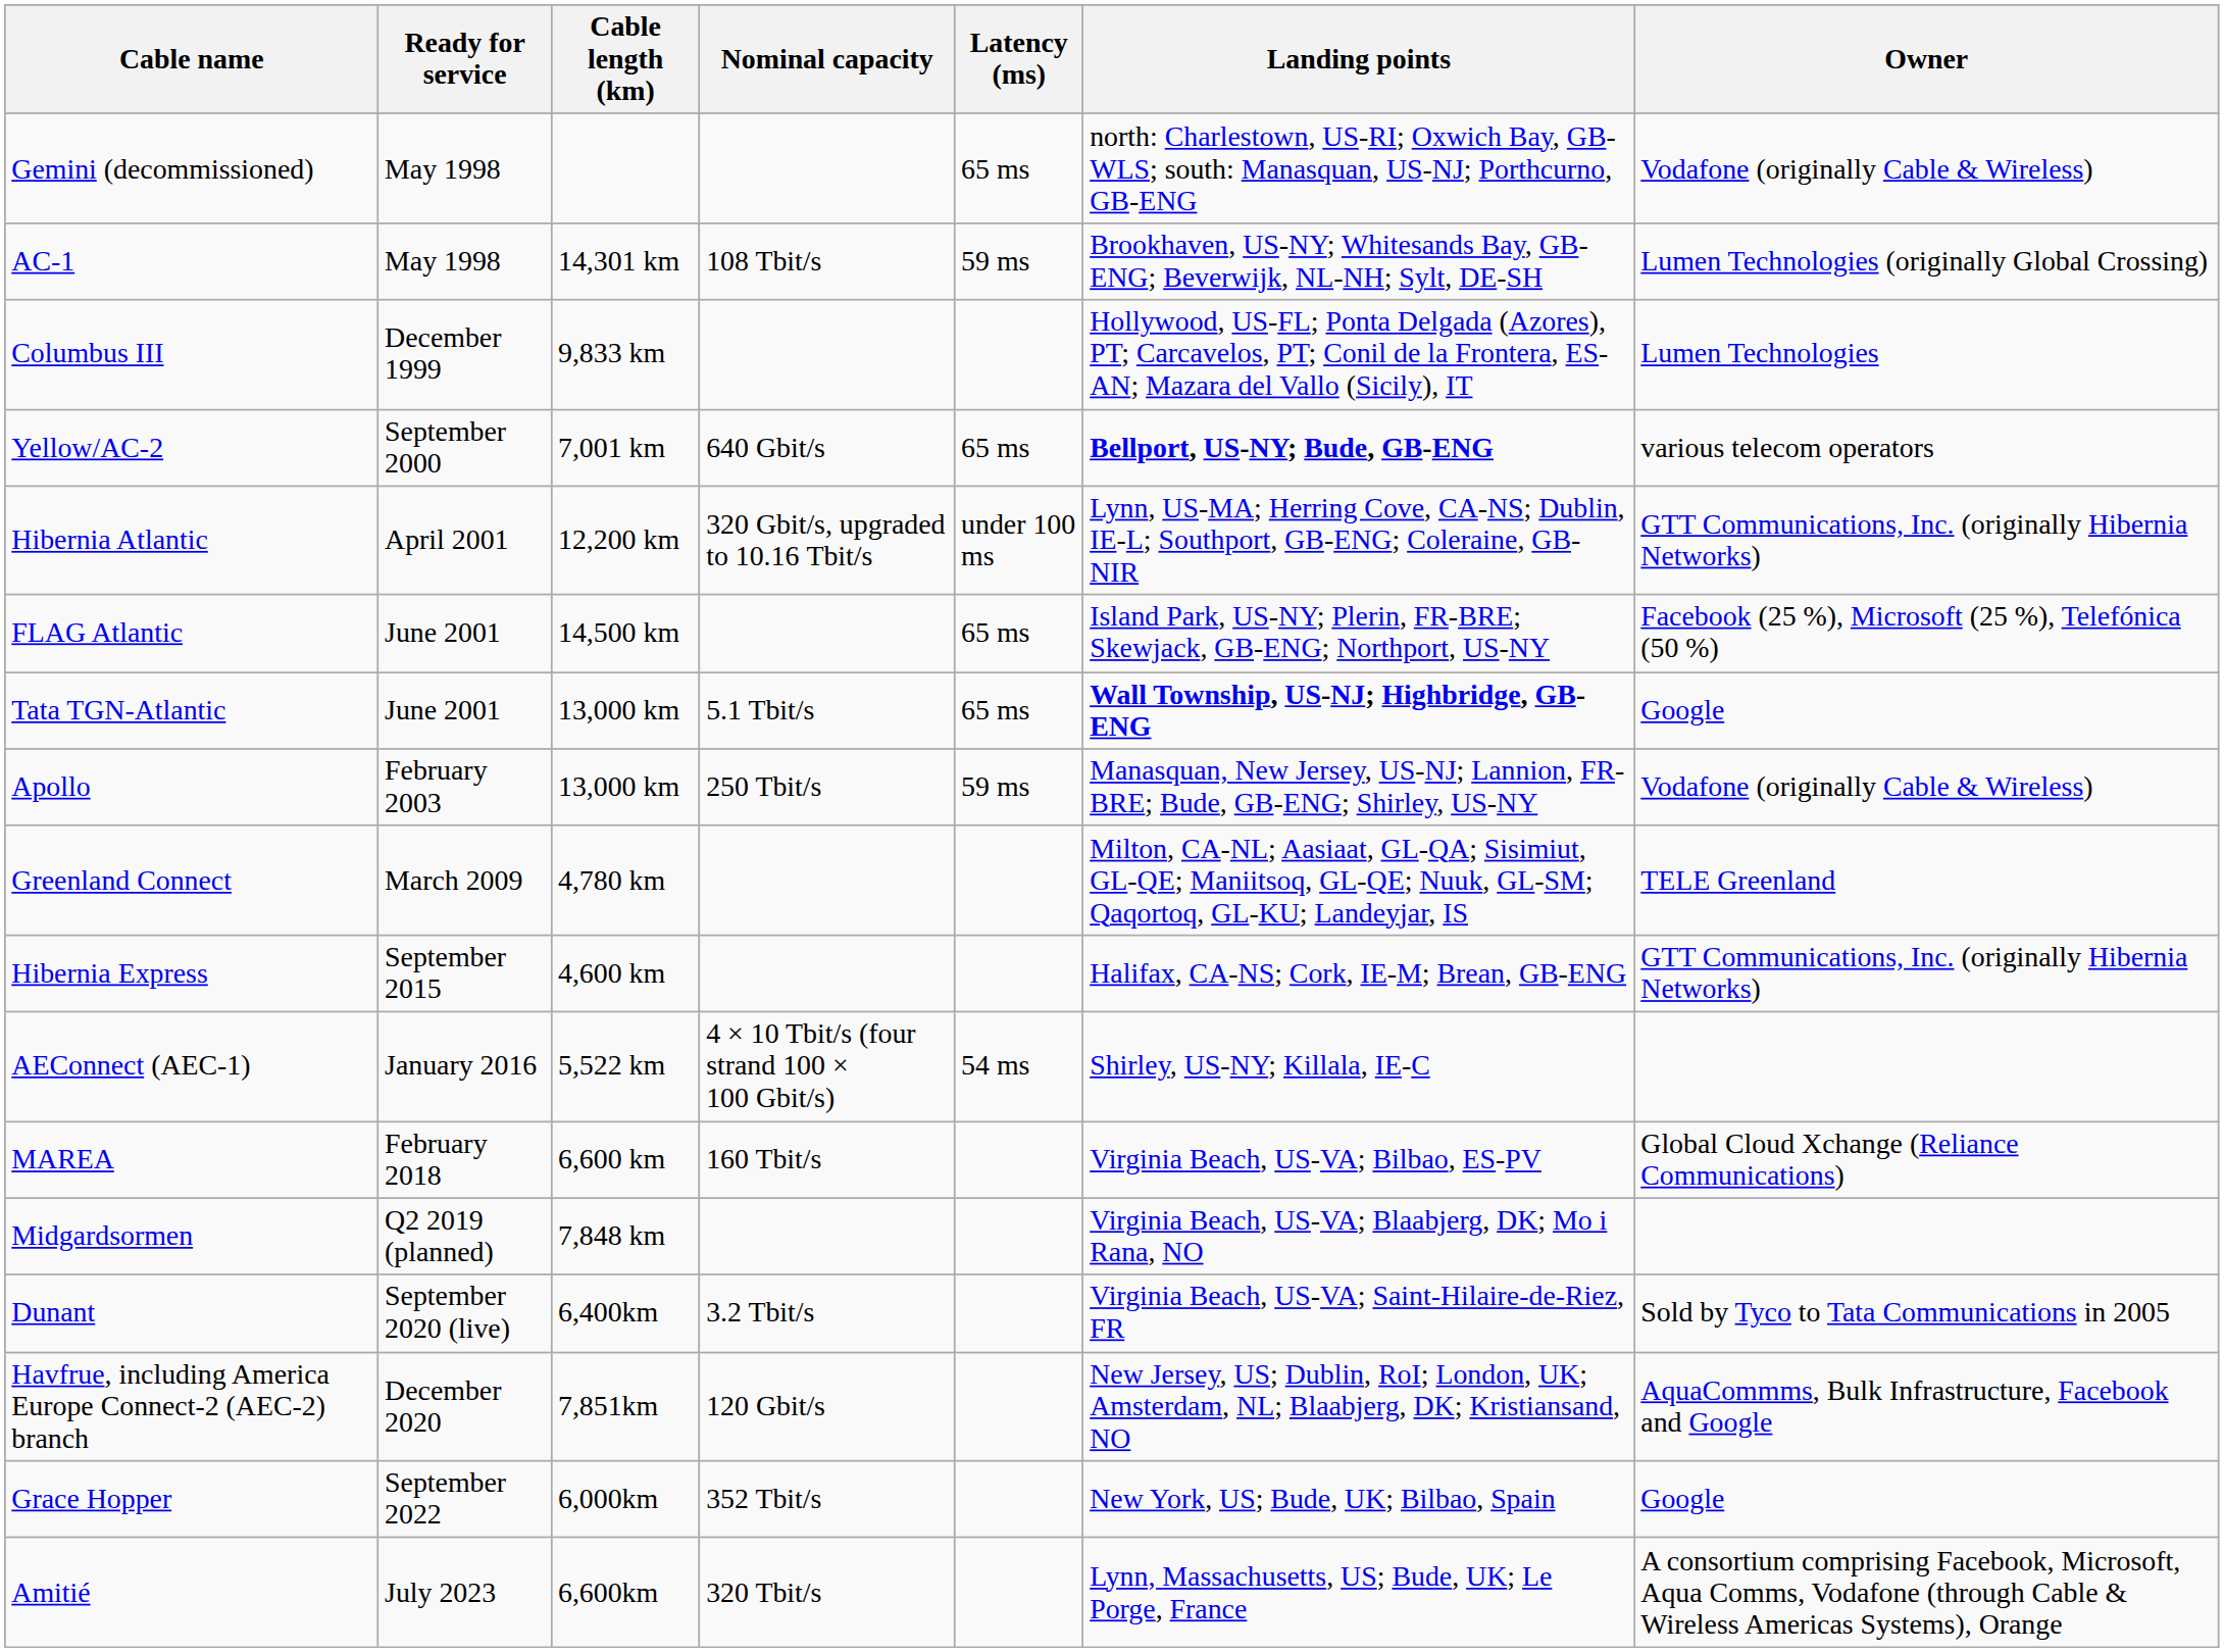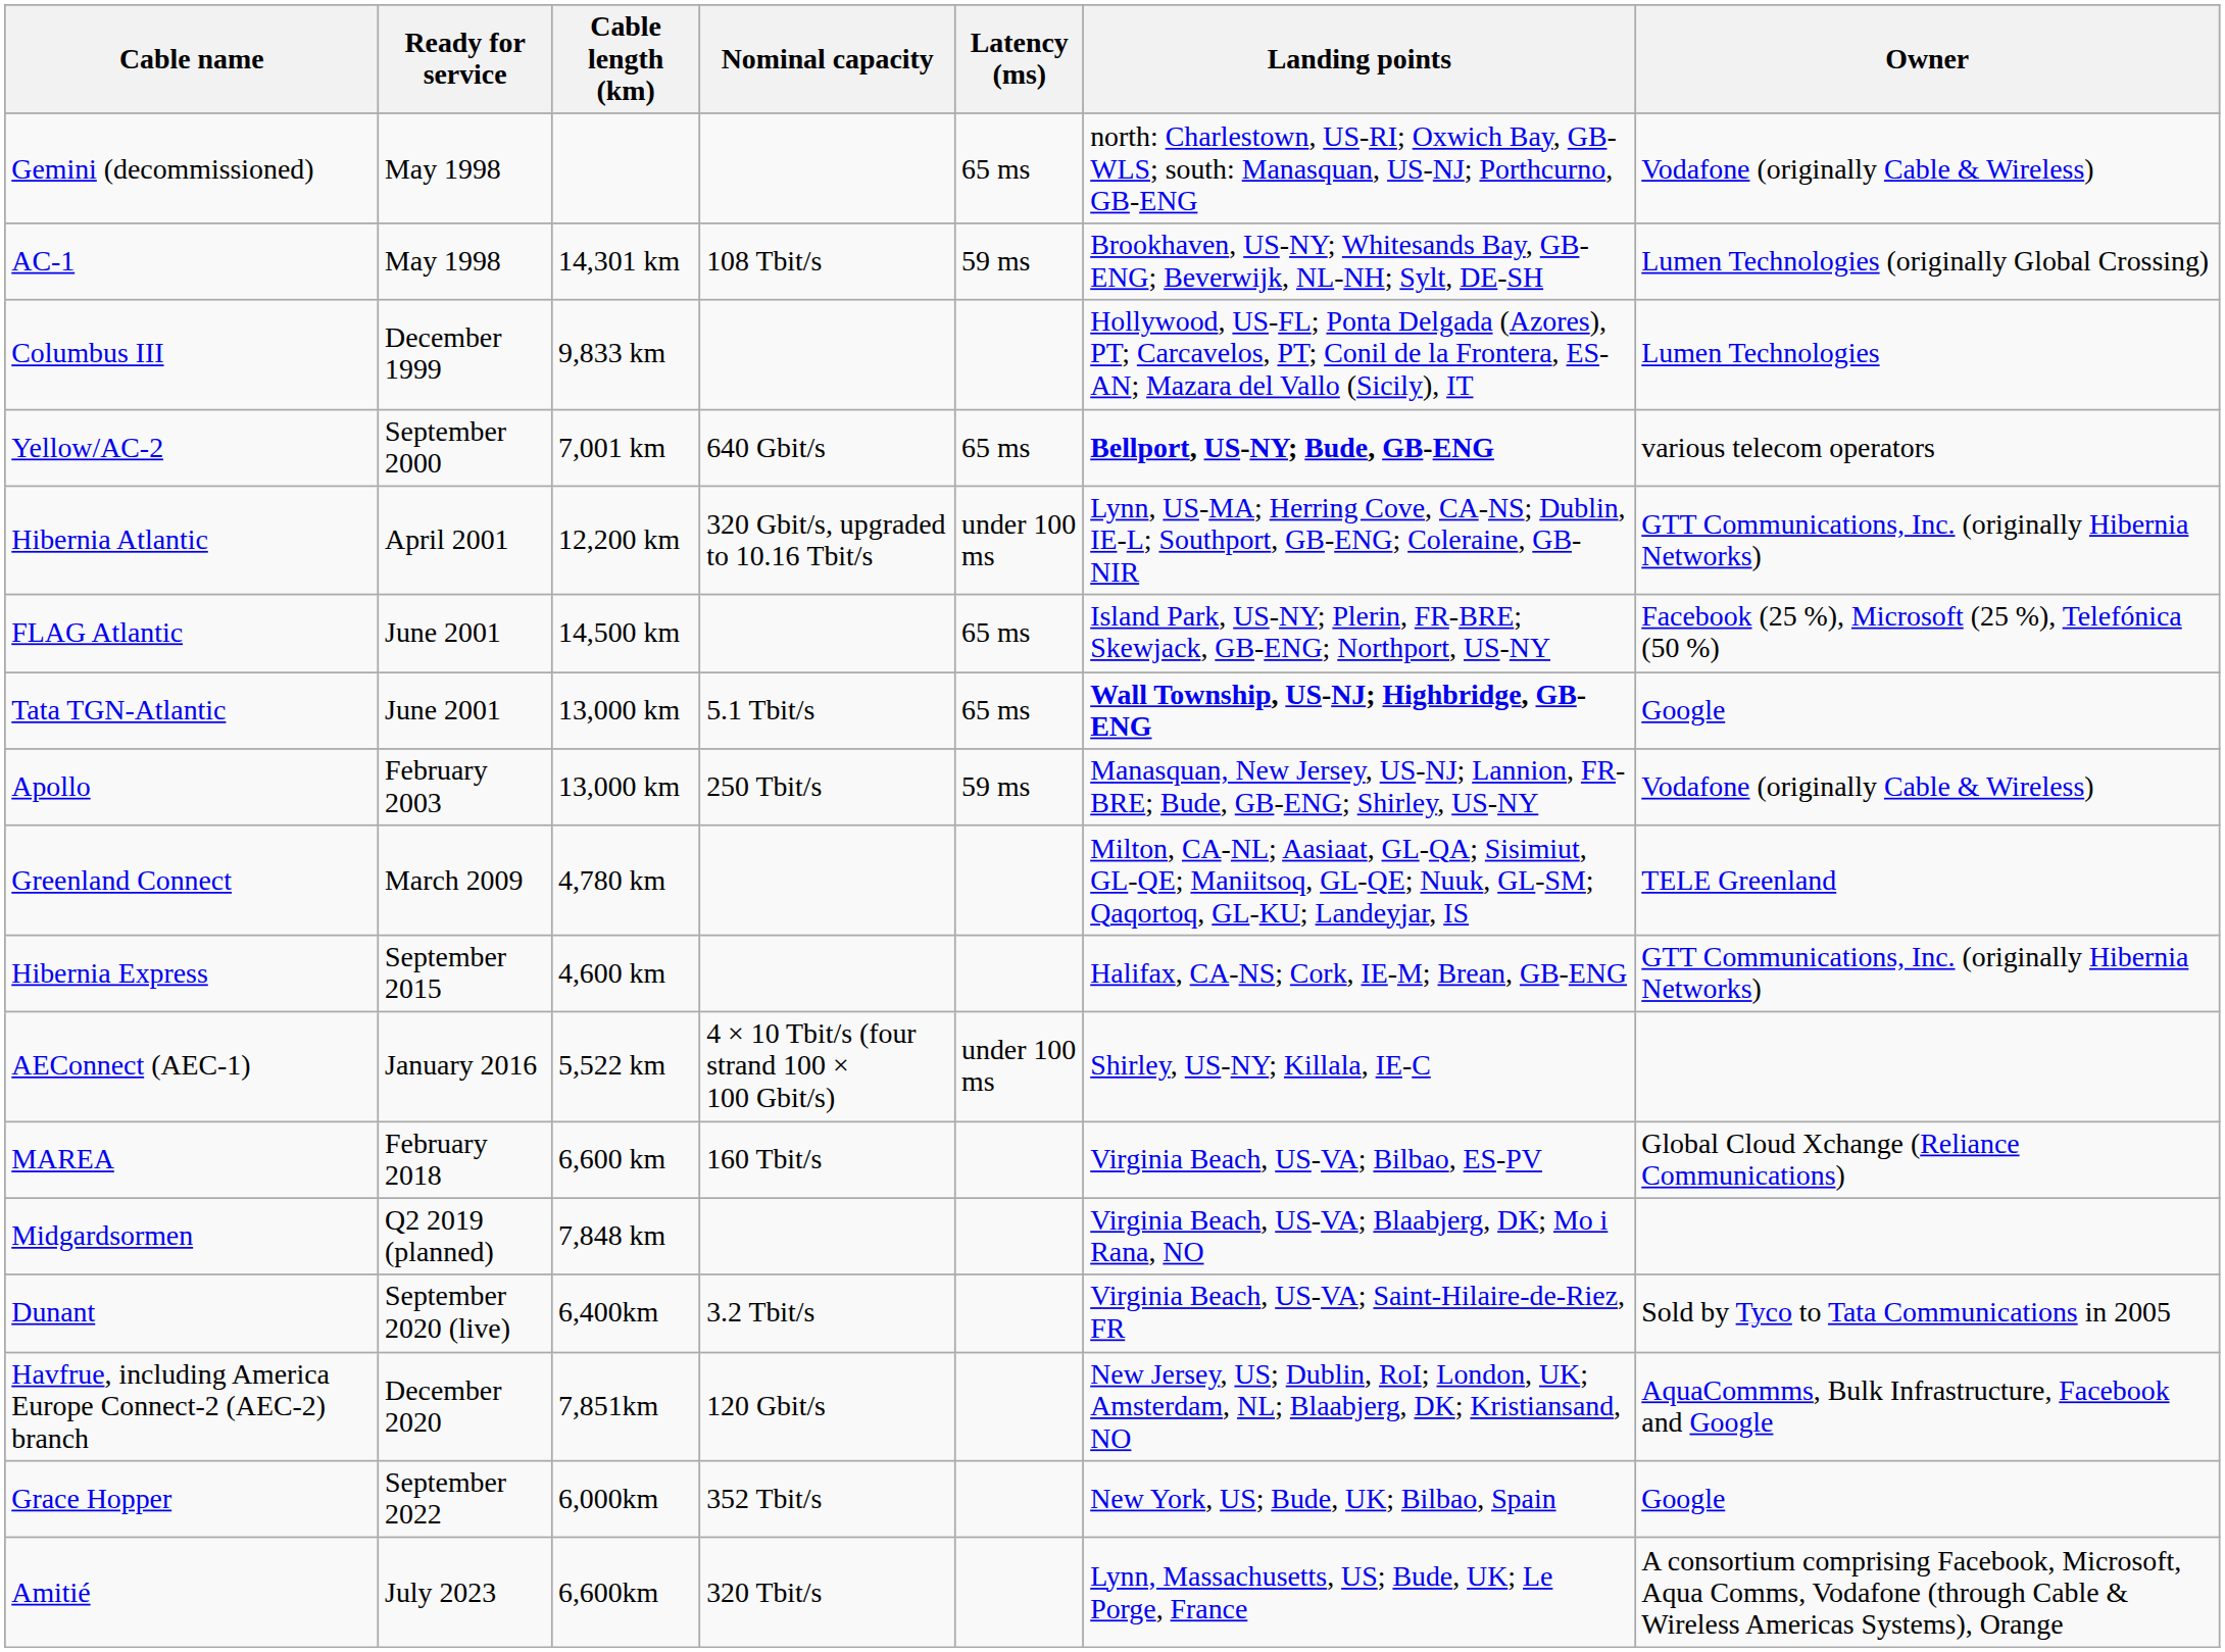 <table class="wikitable sortable">
 <tr>
 <th>Cable name</th>
 <th>Ready for service</th>
 <th>Cable length (km)</th>
 <th>Nominal capacity</th>
 <th>Latency (ms)</th>
 <th>Landing points</th>
 <th>Owner</th>
 </tr>
 <tr>
 <td><a href='#'>Gemini</a> (decommissioned)</td>
 <td>May 1998</td>
 <td></td>
 <td></td>
 <td>65 ms</td>
 <td>north: <a href='#'>Charlestown</a>, <a href='#'>US</a>-<a href='#'>RI</a>; <a href='#'>Oxwich Bay</a>, <a href='#'>GB</a>-<a href='#'>WLS</a>; south: <a href='#'>Manasquan</a>, <a href='#'>US</a>-<a href='#'>NJ</a>; <a href='#'>Porthcurno</a>, <a href='#'>GB</a>-<a href='#'>ENG</a></td>
 <td><a href='#'>Vodafone</a> (originally <a href='#'>Cable & Wireless</a>)</td>
 </tr>
 <tr>
 <td><a href='#'>AC-1</a></td>
 <td>May 1998</td>
 <td>14,301 km</td>
 <td>108 Tbit/s</td>
 <td>59 ms</td>
 <td><a href='#'>Brookhaven</a>, <a href='#'>US</a>-<a href='#'>NY</a>; <a href='#'>Whitesands Bay</a>, <a href='#'>GB</a>-<a href='#'>ENG</a>; <a href='#'>Beverwijk</a>, <a href='#'>NL</a>-<a href='#'>NH</a>; <a href='#'>Sylt</a>, <a href='#'>DE</a>-<a href='#'>SH</a></td>
 <td><a href='#'>Lumen Technologies</a> (originally Global Crossing)</td>
 </tr>
 <tr>
 <td><a href='#'>Columbus III</a></td>
 <td>December 1999</td>
 <td>9,833 km</td>
 <td></td>
 <td></td>
 <td><a href='#'>Hollywood</a>, <a href='#'>US</a>-<a href='#'>FL</a>; <a href='#'>Ponta Delgada</a> (<a href='#'>Azores</a>), <a href='#'>PT</a>; <a href='#'>Carcavelos</a>, <a href='#'>PT</a>; <a href='#'>Conil de la Frontera</a>, <a href='#'>ES</a>-<a href='#'>AN</a>; <a href='#'>Mazara del Vallo</a> (<a href='#'>Sicily</a>), <a href='#'>IT</a></td>
 <td><a href='#'>Lumen Technologies</a></td>
 </tr>
 <tr>
 <td><a href='#'>Yellow/AC-2</a></td>
 <td>September 2000</td>
 <td>7,001 km</td>
 <td>640 Gbit/s</td>
 <td>65 ms</td>
 <td><strong><a href='#'>Bellport</a>, <a href='#'>US</a>-<a href='#'>NY</a>; <a href='#'>Bude</a>, <a href='#'>GB</a>-<a href='#'>ENG</a></strong></td>
 <td>various telecom operators</td>
 </tr>
 <tr>
 <td><a href='#'>Hibernia Atlantic</a></td>
 <td>April 2001</td>
 <td>12,200 km</td>
 <td>320 Gbit/s, upgraded to 10.16 Tbit/s</td>
 <td>under 100 ms</td>
 <td><a href='#'>Lynn</a>, <a href='#'>US</a>-<a href='#'>MA</a>; <a href='#'>Herring Cove</a>, <a href='#'>CA</a>-<a href='#'>NS</a>; <a href='#'>Dublin</a>, <a href='#'>IE</a>-<a href='#'>L</a>; <a href='#'>Southport</a>, <a href='#'>GB</a>-<a href='#'>ENG</a>; <a href='#'>Coleraine</a>, <a href='#'>GB</a>-<a href='#'>NIR</a></td>
 <td><a href='#'>GTT Communications, Inc.</a> (originally <a href='#'>Hibernia Networks</a>)</td>
 </tr>
 <tr>
 <td><a href='#'>FLAG Atlantic</a></td>
 <td>June 2001</td>
 <td>14,500 km</td>
 <td></td>
 <td>65 ms</td>
 <td><a href='#'>Island Park</a>, <a href='#'>US</a>-<a href='#'>NY</a>; <a href='#'>Plerin</a>, <a href='#'>FR</a>-<a href='#'>BRE</a>; <a href='#'>Skewjack</a>, <a href='#'>GB</a>-<a href='#'>ENG</a>; <a href='#'>Northport</a>, <a href='#'>US</a>-<a href='#'>NY</a></td>
 <td><a href='#'>Facebook</a> (25 %), <a href='#'>Microsoft</a> (25 %), <a href='#'>Telefónica</a> (50 %)</td>
 </tr>
 <tr>
 <td><a href='#'>Tata TGN-Atlantic</a></td>
 <td>June 2001</td>
 <td>13,000 km</td>
 <td>5.1 Tbit/s</td>
 <td>65 ms</td>
 <td><strong><a href='#'>Wall Township</a>, <a href='#'>US</a>-<a href='#'>NJ</a>; <a href='#'>Highbridge</a>, <a href='#'>GB</a>-<a href='#'>ENG</a></strong></td>
 <td><a href='#'>Google</a></td>
 </tr>
 <tr>
 <td><a href='#'>Apollo</a></td>
 <td>February 2003</td>
 <td>13,000 km</td>
 <td>250 Tbit/s</td>
 <td>59 ms</td>
 <td><a href='#'>Manasquan, New Jersey</a>, <a href='#'>US</a>-<a href='#'>NJ</a>; <a href='#'>Lannion</a>, <a href='#'>FR</a>-<a href='#'>BRE</a>; <a href='#'>Bude</a>, <a href='#'>GB</a>-<a href='#'>ENG</a>; <a href='#'>Shirley</a>, <a href='#'>US</a>-<a href='#'>NY</a></td>
 <td><a href='#'>Vodafone</a> (originally <a href='#'>Cable & Wireless</a>)</td>
 </tr>
 <tr>
 <td><a href='#'>Greenland Connect</a></td>
 <td>March 2009</td>
 <td>4,780 km</td>
 <td></td>
 <td></td>
 <td><a href='#'>Milton</a>, <a href='#'>CA</a>-<a href='#'>NL</a>; <a href='#'>Aasiaat</a>, <a href='#'>GL</a>-<a href='#'>QA</a>; <a href='#'>Sisimiut</a>, <a href='#'>GL</a>-<a href='#'>QE</a>; <a href='#'>Maniitsoq</a>, <a href='#'>GL</a>-<a href='#'>QE</a>; <a href='#'>Nuuk</a>, <a href='#'>GL</a>-<a href='#'>SM</a>; <a href='#'>Qaqortoq</a>, <a href='#'>GL</a>-<a href='#'>KU</a>; <a href='#'>Landeyjar</a>, <a href='#'>IS</a></td>
 <td><a href='#'>TELE Greenland</a></td>
 </tr>
 <tr>
 <td><a href='#'>Hibernia Express</a></td>
 <td>September 2015</td>
 <td>4,600 km</td>
 <td></td>
 <td></td>
 <td><a href='#'>Halifax</a>, <a href='#'>CA</a>-<a href='#'>NS</a>; <a href='#'>Cork</a>, <a href='#'>IE</a>-<a href='#'>M</a>; <a href='#'>Brean</a>, <a href='#'>GB</a>-<a href='#'>ENG</a></td>
 <td><a href='#'>GTT Communications, Inc.</a> (originally <a href='#'>Hibernia Networks</a>)</td>
 </tr>
 <tr>
 <td><a href='#'>AEConnect</a> (AEC-1)</td>
 <td>January 2016</td>
 <td>5,522 km</td>
 <td>4 × 10 Tbit/s (four strand 100 × 100 Gbit/s)</td>
-<td>54 ms</td>
+<td>under 100 ms</td>
 <td><a href='#'>Shirley</a>, <a href='#'>US</a>-<a href='#'>NY</a>; <a href='#'>Killala</a>, <a href='#'>IE</a>-<a href='#'>C</a></td>
 <td></td>
 </tr>
 <tr>
 <td><a href='#'>MAREA</a></td>
 <td>February 2018</td>
 <td>6,600 km</td>
 <td>160 Tbit/s</td>
 <td></td>
 <td><a href='#'>Virginia Beach</a>, <a href='#'>US</a>-<a href='#'>VA</a>; <a href='#'>Bilbao</a>, <a href='#'>ES</a>-<a href='#'>PV</a></td>
 <td>Global Cloud Xchange (<a href='#'>Reliance Communications</a>)</td>
 </tr>
 <tr>
 <td><a href='#'>Midgardsormen</a></td>
 <td>Q2 2019 (planned)</td>
 <td>7,848 km</td>
 <td></td>
 <td></td>
 <td><a href='#'>Virginia Beach</a>, <a href='#'>US</a>-<a href='#'>VA</a>; <a href='#'>Blaabjerg</a>, <a href='#'>DK</a>; <a href='#'>Mo i Rana</a>, <a href='#'>NO</a></td>
 <td></td>
 </tr>
 <tr>
 <td><a href='#'>Dunant</a></td>
 <td>September 2020 (live)</td>
 <td>6,400km</td>
 <td>3.2 Tbit/s</td>
 <td></td>
 <td><a href='#'>Virginia Beach</a>, <a href='#'>US</a>-<a href='#'>VA</a>; <a href='#'>Saint-Hilaire-de-Riez</a>, <a href='#'>FR</a></td>
 <td>Sold by <a href='#'>Tyco</a> to <a href='#'>Tata Communications</a> in 2005</td>
 </tr>
 <tr>
 <td><a href='#'>Havfrue</a>, including America Europe Connect-2 (AEC-2) branch</td>
 <td>December 2020</td>
 <td>7,851km</td>
 <td>120 Gbit/s</td>
 <td></td>
 <td><a href='#'>New Jersey</a>, <a href='#'>US</a>; <a href='#'>Dublin</a>, <a href='#'>RoI</a>; <a href='#'>London</a>, <a href='#'>UK</a>; <a href='#'>Amsterdam</a>, <a href='#'>NL</a>; <a href='#'>Blaabjerg</a>, <a href='#'>DK</a>; <a href='#'>Kristiansand</a>, <a href='#'>NO</a></td>
 <td><a href='#'>AquaCommms</a>, Bulk Infrastructure, <a href='#'>Facebook</a> and <a href='#'>Google</a></td>
 </tr>
 <tr>
 <td><a href='#'>Grace Hopper</a></td>
 <td>September 2022</td>
 <td>6,000km</td>
 <td>352 Tbit/s</td>
 <td></td>
 <td><a href='#'>New York</a>, <a href='#'>US</a>; <a href='#'>Bude</a>, <a href='#'>UK</a>; <a href='#'>Bilbao</a>, <a href='#'>Spain</a></td>
 <td><a href='#'>Google</a></td>
 </tr>
 <tr>
 <td><a href='#'>Amitié</a></td>
 <td>July 2023</td>
 <td>6,600km</td>
 <td>320 Tbit/s</td>
 <td></td>
 <td><a href='#'>Lynn, Massachusetts</a>, <a href='#'>US</a>; <a href='#'>Bude</a>, <a href='#'>UK</a>; <a href='#'>Le Porge</a>, <a href='#'>France</a></td>
 <td>A consortium comprising Facebook, Microsoft, Aqua Comms, Vodafone (through Cable & Wireless Americas Systems), Orange</td>
 </tr>
 </table>
